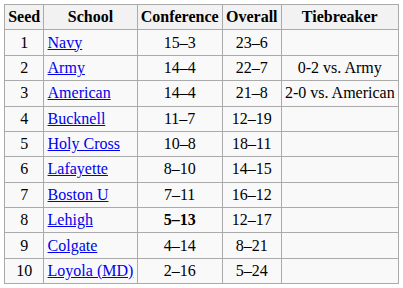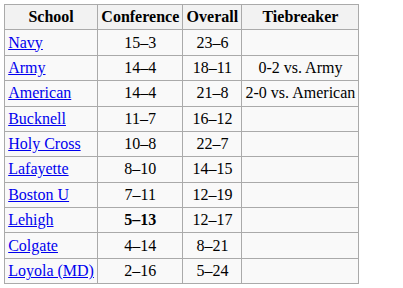 <table class="wikitable" style="text-align:center">
 <tr>
-<th>Seed</th>
 <th>School</th>
 <th>Conference</th>
 <th>Overall</th>
 <th>Tiebreaker</th>
 </tr>
 <tr>
-<td>1</td>
 <td align=left><a href='#'>Navy</a></td>
 <td>15–3</td>
 <td>23–6</td>
 <td></td>
 </tr>
 <tr>
-<td>2</td>
 <td align=left><a href='#'>Army</a></td>
 <td>14–4</td>
-<td>22–7</td>
+<td>18–11</td>
 <td>0-2 vs. Army</td>
 </tr>
 <tr>
-<td>3</td>
 <td align=left><a href='#'>American</a></td>
 <td>14–4</td>
 <td>21–8</td>
 <td>2-0 vs. American</td>
 </tr>
 <tr>
-<td>4</td>
 <td align=left><a href='#'>Bucknell</a></td>
 <td>11–7</td>
-<td>12–19</td>
+<td>16–12</td>
 <td></td>
 </tr>
 <tr>
-<td>5</td>
 <td align=left><a href='#'>Holy Cross</a></td>
 <td>10–8</td>
-<td>18–11</td>
+<td>22–7</td>
 <td></td>
 </tr>
 <tr>
-<td>6</td>
 <td align=left><a href='#'>Lafayette</a></td>
 <td>8–10</td>
 <td>14–15</td>
 <td></td>
 </tr>
 <tr>
-<td>7</td>
 <td align=left><a href='#'>Boston U</a></td>
 <td>7–11</td>
-<td>16–12</td>
+<td>12–19</td>
 <td></td>
 </tr>
 <tr>
-<td>8</td>
 <td align=left><a href='#'>Lehigh</a></td>
 <td><strong>5–13</strong></td>
 <td>12–17</td>
 <td></td>
 </tr>
 <tr>
-<td>9</td>
 <td align=left><a href='#'>Colgate</a></td>
 <td>4–14</td>
 <td>8–21</td>
 <td></td>
 </tr>
 <tr>
-<td>10</td>
 <td align=left><a href='#'>Loyola (MD)</a></td>
 <td>2–16</td>
 <td>5–24</td>
 <td></td>
 </tr>
 </table>
